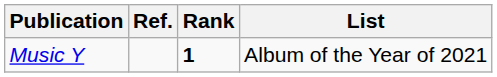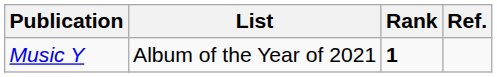 <table class="wikitable">
 <tr>
 <th>Publication</th>
+<th>List</th>
+<th>Rank</th>
 <th>Ref.</th>
-<th>Rank</th>
-<th>List</th>
 </tr>
 <tr>
 <td><em><a href='#'>Music Y</a></em></td>
+<td>Album of the Year of 2021</td>
+<td><strong>1</strong></td>
 <td></td>
-<td><strong>1</strong></td>
-<td>Album of the Year of 2021</td>
 </tr>
 </table>
